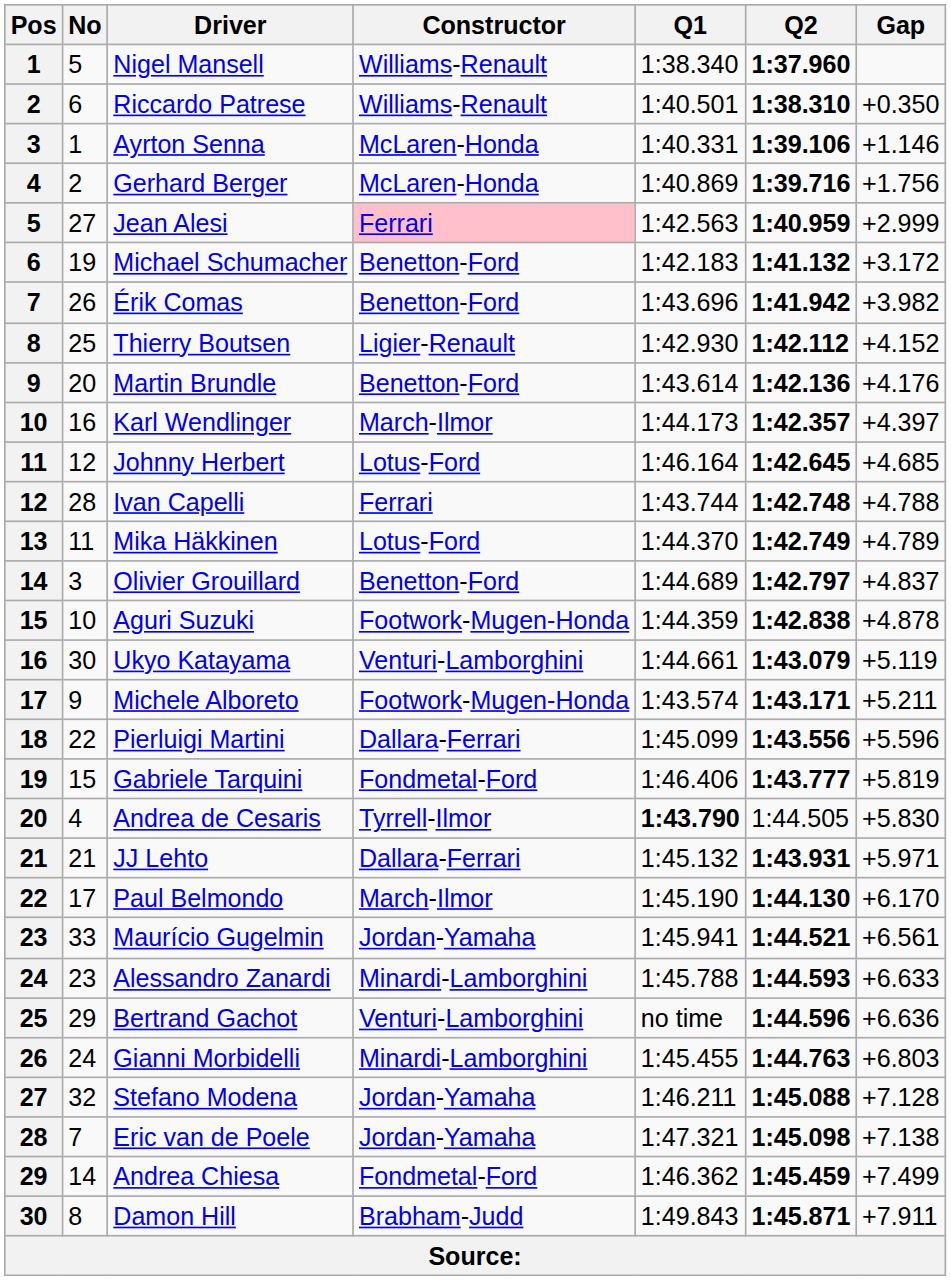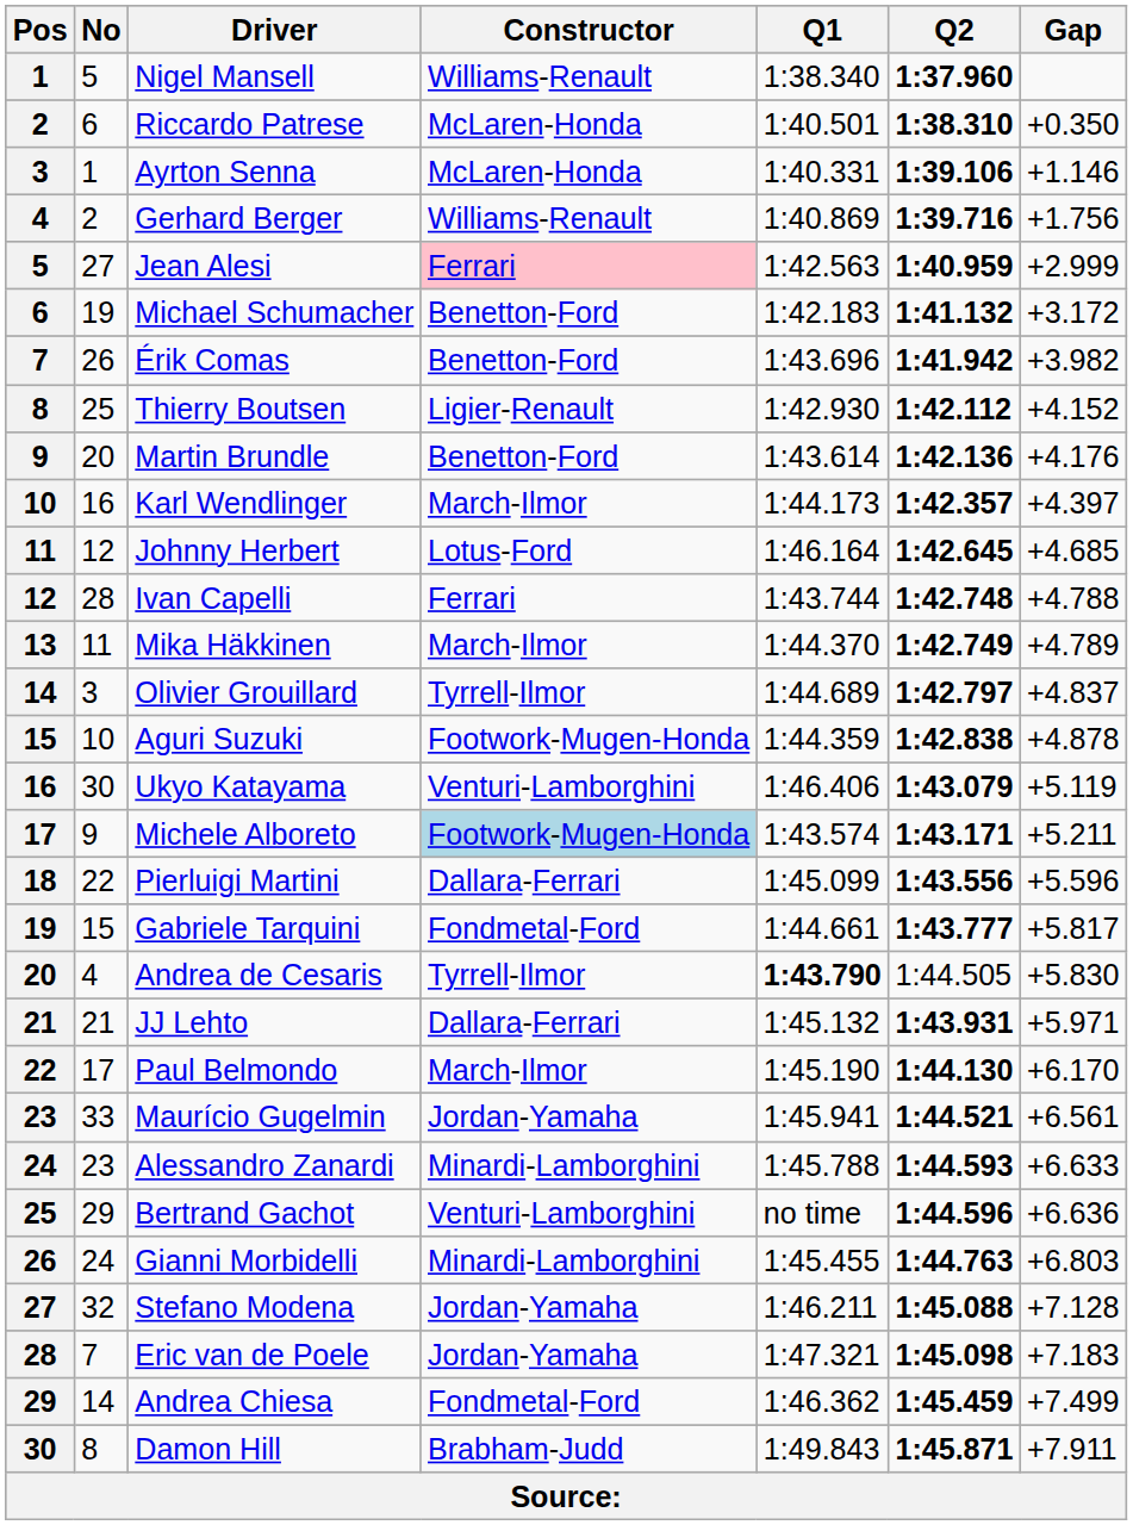 <table class="wikitable sortable" style="font-size: 95%;">
 <tr>
 <th>Pos</th>
 <th>No</th>
 <th>Driver</th>
 <th>Constructor</th>
 <th>Q1</th>
 <th>Q2</th>
 <th>Gap</th>
 </tr>
 <tr>
 <th>1</th>
 <td>5</td>
 <td> <a href='#'>Nigel Mansell</a></td>
 <td><a href='#'>Williams</a>-<a href='#'>Renault</a></td>
 <td>1:38.340</td>
 <td><strong>1:37.960</strong></td>
 <td></td>
 </tr>
 <tr>
 <th>2</th>
 <td>6</td>
 <td> <a href='#'>Riccardo Patrese</a></td>
-<td><a href='#'>Williams</a>-<a href='#'>Renault</a></td>
+<td><a href='#'>McLaren</a>-<a href='#'>Honda</a></td>
 <td>1:40.501</td>
 <td><strong>1:38.310</strong></td>
 <td>+0.350</td>
 </tr>
 <tr>
 <th>3</th>
 <td>1</td>
 <td> <a href='#'>Ayrton Senna</a></td>
 <td><a href='#'>McLaren</a>-<a href='#'>Honda</a></td>
 <td>1:40.331</td>
 <td><strong>1:39.106</strong></td>
 <td>+1.146</td>
 </tr>
 <tr>
 <th>4</th>
 <td>2</td>
 <td> <a href='#'>Gerhard Berger</a></td>
-<td><a href='#'>McLaren</a>-<a href='#'>Honda</a></td>
+<td><a href='#'>Williams</a>-<a href='#'>Renault</a></td>
 <td>1:40.869</td>
 <td><strong>1:39.716</strong></td>
 <td>+1.756</td>
 </tr>
 <tr>
 <th>5</th>
 <td>27</td>
 <td> <a href='#'>Jean Alesi</a></td>
 <td style="background: pink;"><a href='#'>Ferrari</a></td>
 <td>1:42.563</td>
 <td><strong>1:40.959</strong></td>
 <td>+2.999</td>
 </tr>
 <tr>
 <th>6</th>
 <td>19</td>
 <td> <a href='#'>Michael Schumacher</a></td>
 <td><a href='#'>Benetton</a>-<a href='#'>Ford</a></td>
 <td>1:42.183</td>
 <td><strong>1:41.132</strong></td>
 <td>+3.172</td>
 </tr>
 <tr>
 <th>7</th>
 <td>26</td>
 <td> <a href='#'>Érik Comas</a></td>
 <td><a href='#'>Benetton</a>-<a href='#'>Ford</a></td>
 <td>1:43.696</td>
 <td><strong>1:41.942</strong></td>
 <td>+3.982</td>
 </tr>
 <tr>
 <th>8</th>
 <td>25</td>
 <td> <a href='#'>Thierry Boutsen</a></td>
 <td><a href='#'>Ligier</a>-<a href='#'>Renault</a></td>
 <td>1:42.930</td>
 <td><strong>1:42.112</strong></td>
 <td>+4.152</td>
 </tr>
 <tr>
 <th>9</th>
 <td>20</td>
 <td> <a href='#'>Martin Brundle</a></td>
 <td><a href='#'>Benetton</a>-<a href='#'>Ford</a></td>
 <td>1:43.614</td>
 <td><strong>1:42.136</strong></td>
 <td>+4.176</td>
 </tr>
 <tr>
 <th>10</th>
 <td>16</td>
 <td> <a href='#'>Karl Wendlinger</a></td>
 <td><a href='#'>March</a>-<a href='#'>Ilmor</a></td>
 <td>1:44.173</td>
 <td><strong>1:42.357</strong></td>
 <td>+4.397</td>
 </tr>
 <tr>
 <th>11</th>
 <td>12</td>
 <td> <a href='#'>Johnny Herbert</a></td>
 <td><a href='#'>Lotus</a>-<a href='#'>Ford</a></td>
 <td>1:46.164</td>
 <td><strong>1:42.645</strong></td>
 <td>+4.685</td>
 </tr>
 <tr>
 <th>12</th>
 <td>28</td>
 <td> <a href='#'>Ivan Capelli</a></td>
 <td><a href='#'>Ferrari</a></td>
 <td>1:43.744</td>
 <td><strong>1:42.748</strong></td>
 <td>+4.788</td>
 </tr>
 <tr>
 <th>13</th>
 <td>11</td>
 <td> <a href='#'>Mika Häkkinen</a></td>
-<td><a href='#'>Lotus</a>-<a href='#'>Ford</a></td>
+<td><a href='#'>March</a>-<a href='#'>Ilmor</a></td>
 <td>1:44.370</td>
 <td><strong>1:42.749</strong></td>
 <td>+4.789</td>
 </tr>
 <tr>
 <th>14</th>
 <td>3</td>
 <td> <a href='#'>Olivier Grouillard</a></td>
-<td><a href='#'>Benetton</a>-<a href='#'>Ford</a></td>
+<td><a href='#'>Tyrrell</a>-<a href='#'>Ilmor</a></td>
 <td>1:44.689</td>
 <td><strong>1:42.797</strong></td>
 <td>+4.837</td>
 </tr>
 <tr>
 <th>15</th>
 <td>10</td>
 <td> <a href='#'>Aguri Suzuki</a></td>
 <td><a href='#'>Footwork</a>-<a href='#'>Mugen-Honda</a></td>
 <td>1:44.359</td>
 <td><strong>1:42.838</strong></td>
 <td>+4.878</td>
 </tr>
 <tr>
 <th>16</th>
 <td>30</td>
 <td> <a href='#'>Ukyo Katayama</a></td>
 <td><a href='#'>Venturi</a>-<a href='#'>Lamborghini</a></td>
-<td>1:44.661</td>
+<td>1:46.406</td>
 <td><strong>1:43.079</strong></td>
 <td>+5.119</td>
 </tr>
 <tr>
 <th>17</th>
 <td>9</td>
 <td> <a href='#'>Michele Alboreto</a></td>
-<td><a href='#'>Footwork</a>-<a href='#'>Mugen-Honda</a></td>
+<td style="background: lightblue;"><a href='#'>Footwork</a>-<a href='#'>Mugen-Honda</a></td>
 <td>1:43.574</td>
 <td><strong>1:43.171</strong></td>
 <td>+5.211</td>
 </tr>
 <tr>
 <th>18</th>
 <td>22</td>
 <td> <a href='#'>Pierluigi Martini</a></td>
 <td><a href='#'>Dallara</a>-<a href='#'>Ferrari</a></td>
 <td>1:45.099</td>
 <td><strong>1:43.556</strong></td>
 <td>+5.596</td>
 </tr>
 <tr>
 <th>19</th>
 <td>15</td>
 <td> <a href='#'>Gabriele Tarquini</a></td>
 <td><a href='#'>Fondmetal</a>-<a href='#'>Ford</a></td>
-<td>1:46.406</td>
+<td>1:44.661</td>
 <td><strong>1:43.777</strong></td>
-<td>+5.819</td>
+<td>+5.817</td>
 </tr>
 <tr>
 <th>20</th>
 <td>4</td>
 <td> <a href='#'>Andrea de Cesaris</a></td>
 <td><a href='#'>Tyrrell</a>-<a href='#'>Ilmor</a></td>
 <td><strong>1:43.790</strong></td>
 <td>1:44.505</td>
 <td>+5.830</td>
 </tr>
 <tr>
 <th>21</th>
 <td>21</td>
 <td> <a href='#'>JJ Lehto</a></td>
 <td><a href='#'>Dallara</a>-<a href='#'>Ferrari</a></td>
 <td>1:45.132</td>
 <td><strong>1:43.931</strong></td>
 <td>+5.971</td>
 </tr>
 <tr>
 <th>22</th>
 <td>17</td>
 <td> <a href='#'>Paul Belmondo</a></td>
 <td><a href='#'>March</a>-<a href='#'>Ilmor</a></td>
 <td>1:45.190</td>
 <td><strong>1:44.130</strong></td>
 <td>+6.170</td>
 </tr>
 <tr>
 <th>23</th>
 <td>33</td>
 <td> <a href='#'>Maurício Gugelmin</a></td>
 <td><a href='#'>Jordan</a>-<a href='#'>Yamaha</a></td>
 <td>1:45.941</td>
 <td><strong>1:44.521</strong></td>
 <td>+6.561</td>
 </tr>
 <tr>
 <th>24</th>
 <td>23</td>
 <td> <a href='#'>Alessandro Zanardi</a></td>
 <td><a href='#'>Minardi</a>-<a href='#'>Lamborghini</a></td>
 <td>1:45.788</td>
 <td><strong>1:44.593</strong></td>
 <td>+6.633</td>
 </tr>
 <tr>
 <th>25</th>
 <td>29</td>
 <td> <a href='#'>Bertrand Gachot</a></td>
 <td><a href='#'>Venturi</a>-<a href='#'>Lamborghini</a></td>
 <td>no time</td>
 <td><strong>1:44.596</strong></td>
 <td>+6.636</td>
 </tr>
 <tr>
 <th>26</th>
 <td>24</td>
 <td> <a href='#'>Gianni Morbidelli</a></td>
 <td><a href='#'>Minardi</a>-<a href='#'>Lamborghini</a></td>
 <td>1:45.455</td>
 <td><strong>1:44.763</strong></td>
 <td>+6.803</td>
 </tr>
 <tr>
 <th>27</th>
 <td>32</td>
 <td> <a href='#'>Stefano Modena</a></td>
 <td><a href='#'>Jordan</a>-<a href='#'>Yamaha</a></td>
 <td>1:46.211</td>
 <td><strong>1:45.088</strong></td>
 <td>+7.128</td>
 </tr>
 <tr>
 <th>28</th>
 <td>7</td>
 <td> <a href='#'>Eric van de Poele</a></td>
 <td><a href='#'>Jordan</a>-<a href='#'>Yamaha</a></td>
 <td>1:47.321</td>
 <td><strong>1:45.098</strong></td>
-<td>+7.138</td>
+<td>+7.183</td>
 </tr>
 <tr>
 <th>29</th>
 <td>14</td>
 <td> <a href='#'>Andrea Chiesa</a></td>
 <td><a href='#'>Fondmetal</a>-<a href='#'>Ford</a></td>
 <td>1:46.362</td>
 <td><strong>1:45.459</strong></td>
 <td>+7.499</td>
 </tr>
 <tr>
 <th>30</th>
 <td>8</td>
 <td> <a href='#'>Damon Hill</a></td>
 <td><a href='#'>Brabham</a>-<a href='#'>Judd</a></td>
 <td>1:49.843</td>
 <td><strong>1:45.871</strong></td>
 <td>+7.911</td>
 </tr>
 <tr>
 <th colspan="8">Source:</th>
 </tr>
 </table>
